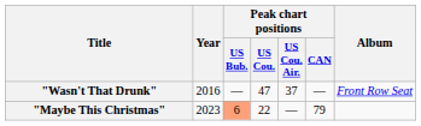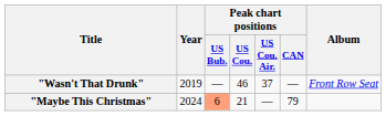 <table class="wikitable plainrowheaders" style="text-align:center;" border="1">
 <tr>
 <th scope="col" rowspan="2" style="width:15em;">Title</th>
 <th scope="col" rowspan="2">Year</th>
 <th scope="col" colspan="4">Peak chart<br>positions</th>
 <th scope="col" rowspan="2">Album</th>
 </tr>
 <tr>
 <th scope="col" style="width:2em;font-size:90%;"><a href='#'>US<br>Bub.</a><br></th>
 <th scope="col" style="width:2em;font-size:90%;"><a href='#'>US<br>Cou.</a><br></th>
 <th scope="col" style="width:2em;font-size:90%;"><a href='#'>US<br>Cou.<br>Air.</a><br></th>
 <th scope="col" style="width:2em;font-size:90%;"><a href='#'>CAN</a><br></th>
 </tr>
 <tr>
 <th scope="row">"Wasn't That Drunk"<br></th>
-<td>2016</td>
+<td>2019</td>
 <td>—</td>
-<td>47</td>
+<td>46</td>
 <td>37</td>
 <td>—</td>
 <td><em><a href='#'>Front Row Seat</a></em></td>
 </tr>
 <tr>
 <th scope="row">"Maybe This Christmas"<br></th>
-<td>2023</td>
+<td>2024</td>
 <td style="background: lightsalmon;">6</td>
-<td>22</td>
+<td>21</td>
 <td>—</td>
 <td>79</td>
 <td></td>
 </tr>
 </table>
